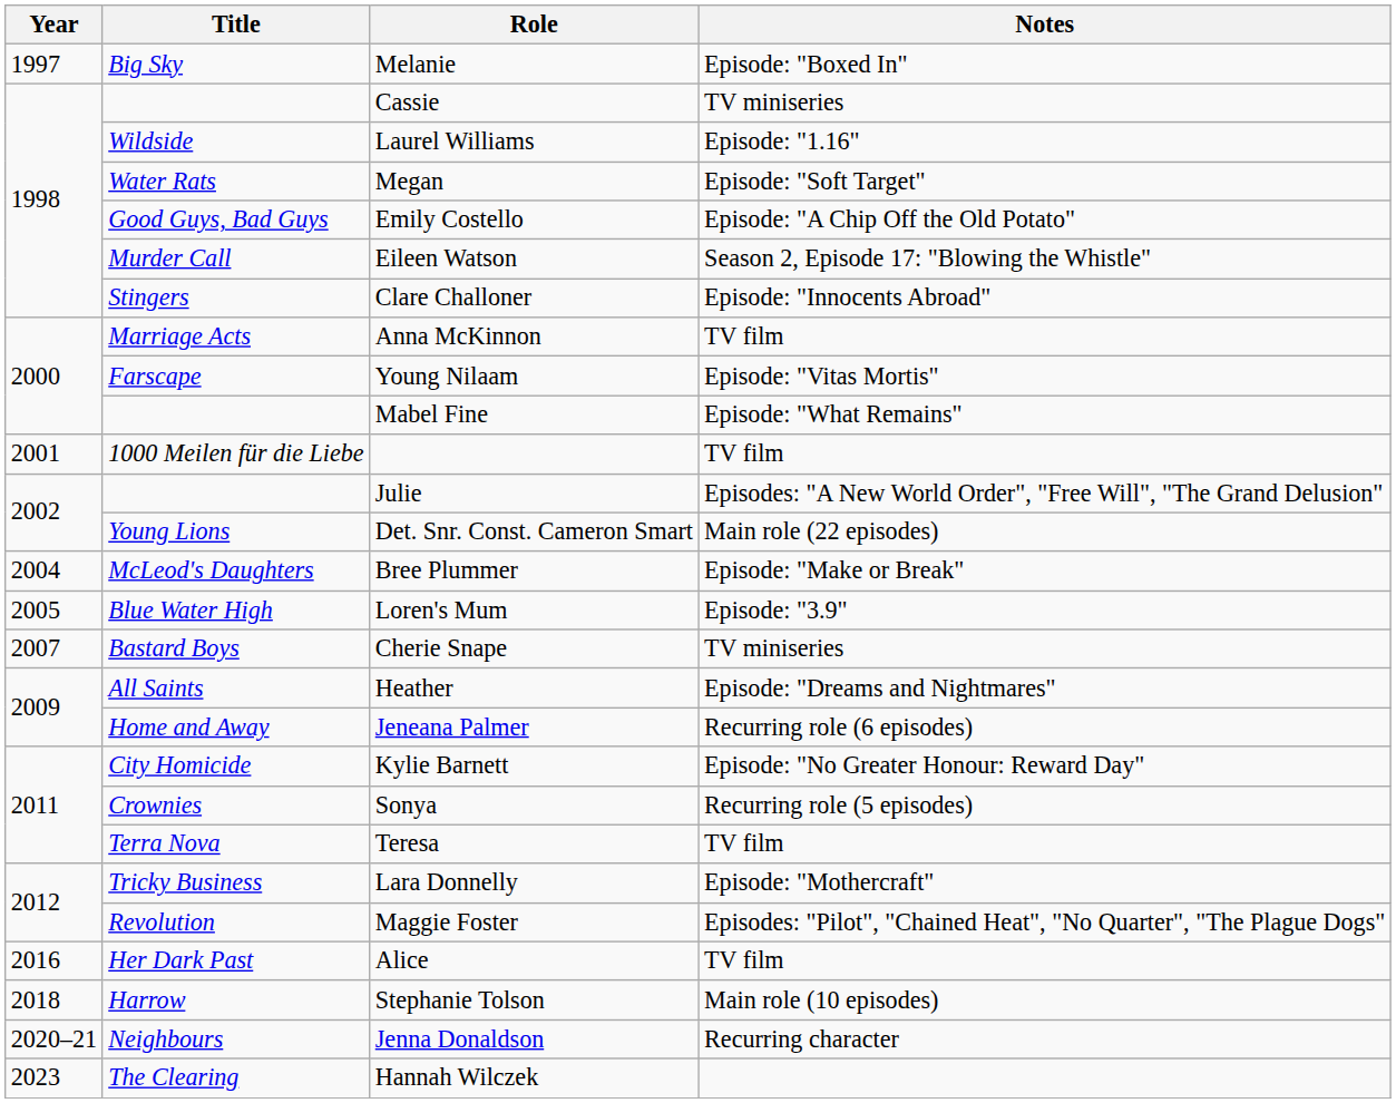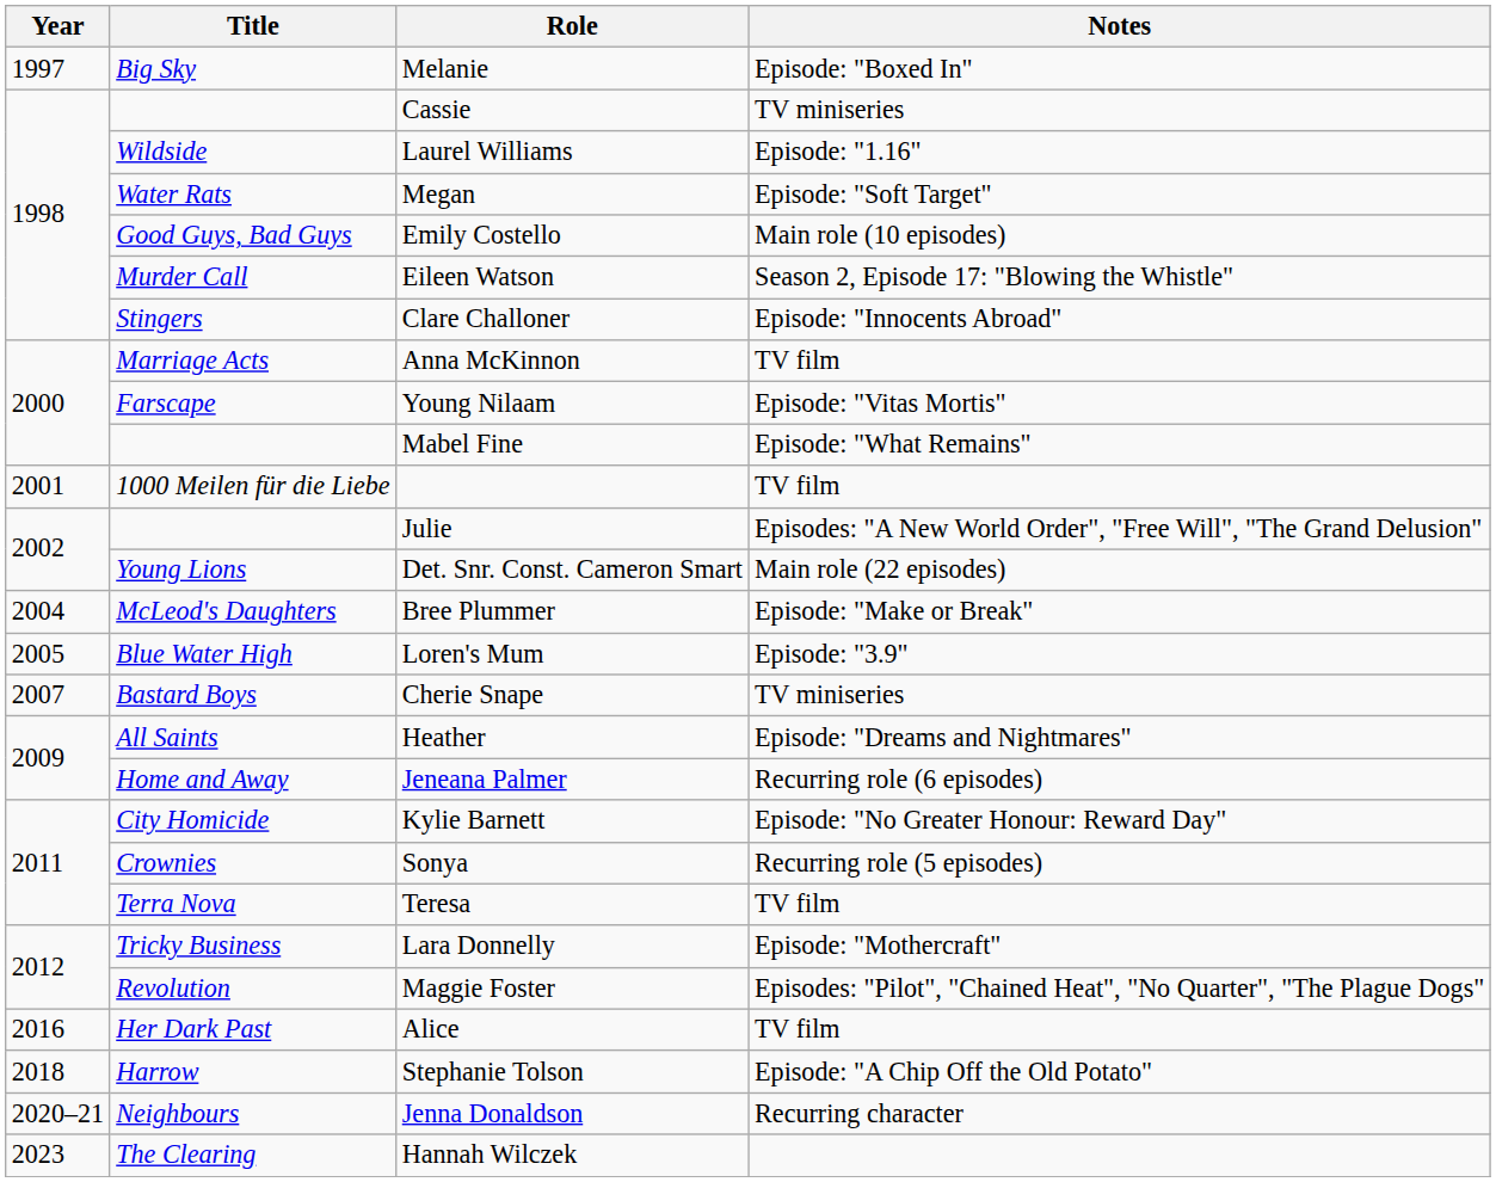 <table class="wikitable sortable">
 <tr>
 <th>Year</th>
 <th>Title</th>
 <th>Role</th>
 <th class="unsortable">Notes</th>
 </tr>
 <tr>
 <td>1997</td>
 <td><em><a href='#'>Big Sky</a></em></td>
 <td>Melanie</td>
 <td>Episode: "Boxed In"</td>
 </tr>
 <tr>
 <td rowspan=6>1998</td>
 <td><em></em></td>
 <td>Cassie</td>
 <td>TV miniseries</td>
 </tr>
 <tr>
 <td><em><a href='#'>Wildside</a></em></td>
 <td>Laurel Williams</td>
 <td>Episode: "1.16"</td>
 </tr>
 <tr>
 <td><em><a href='#'>Water Rats</a></em></td>
 <td>Megan</td>
 <td>Episode: "Soft Target"</td>
 </tr>
 <tr>
 <td><em><a href='#'>Good Guys, Bad Guys</a></em></td>
 <td>Emily Costello</td>
-<td>Episode: "A Chip Off the Old Potato"</td>
+<td>Main role (10 episodes)</td>
 </tr>
 <tr>
 <td><em><a href='#'>Murder Call</a></em></td>
 <td>Eileen Watson</td>
 <td>Season 2, Episode 17: "Blowing the Whistle"</td>
 </tr>
 <tr>
 <td><em><a href='#'>Stingers</a></em></td>
 <td>Clare Challoner</td>
 <td>Episode: "Innocents Abroad"</td>
 </tr>
 <tr>
 <td rowspan=3>2000</td>
 <td><em><a href='#'>Marriage Acts</a></em></td>
 <td>Anna McKinnon</td>
 <td>TV film</td>
 </tr>
 <tr>
 <td><em><a href='#'>Farscape</a></em></td>
 <td>Young Nilaam</td>
 <td>Episode: "Vitas Mortis"</td>
 </tr>
 <tr>
 <td><em></em></td>
 <td>Mabel Fine</td>
 <td>Episode: "What Remains"</td>
 </tr>
 <tr>
 <td>2001</td>
 <td><em>1000 Meilen für die Liebe</em></td>
 <td></td>
 <td>TV film</td>
 </tr>
 <tr>
 <td rowspan=2>2002</td>
 <td><em></em></td>
 <td>Julie</td>
 <td>Episodes: "A New World Order", "Free Will", "The Grand Delusion"</td>
 </tr>
 <tr>
 <td><em><a href='#'>Young Lions</a></em></td>
 <td>Det. Snr. Const. Cameron Smart</td>
 <td>Main role (22 episodes)</td>
 </tr>
 <tr>
 <td>2004</td>
 <td><em><a href='#'>McLeod's Daughters</a></em></td>
 <td>Bree Plummer</td>
 <td>Episode: "Make or Break"</td>
 </tr>
 <tr>
 <td>2005</td>
 <td><em><a href='#'>Blue Water High</a></em></td>
 <td>Loren's Mum</td>
 <td>Episode: "3.9"</td>
 </tr>
 <tr>
 <td>2007</td>
 <td><em><a href='#'>Bastard Boys</a></em></td>
 <td>Cherie Snape</td>
 <td>TV miniseries</td>
 </tr>
 <tr>
 <td rowspan=2>2009</td>
 <td><em><a href='#'>All Saints</a></em></td>
 <td>Heather</td>
 <td>Episode: "Dreams and Nightmares"</td>
 </tr>
 <tr>
 <td><em><a href='#'>Home and Away</a></em></td>
 <td><a href='#'>Jeneana Palmer</a></td>
 <td>Recurring role (6 episodes)</td>
 </tr>
 <tr>
 <td rowspan=3>2011</td>
 <td><em><a href='#'>City Homicide</a></em></td>
 <td>Kylie Barnett</td>
 <td>Episode: "No Greater Honour: Reward Day"</td>
 </tr>
 <tr>
 <td><em><a href='#'>Crownies</a></em></td>
 <td>Sonya</td>
 <td>Recurring role (5 episodes)</td>
 </tr>
 <tr>
 <td><em><a href='#'>Terra Nova</a></em></td>
 <td>Teresa</td>
 <td>TV film</td>
 </tr>
 <tr>
 <td rowspan=2>2012</td>
 <td><em><a href='#'>Tricky Business</a></em></td>
 <td>Lara Donnelly</td>
 <td>Episode: "Mothercraft"</td>
 </tr>
 <tr>
 <td><em><a href='#'>Revolution</a></em></td>
 <td>Maggie Foster</td>
 <td>Episodes: "Pilot", "Chained Heat", "No Quarter", "The Plague Dogs"</td>
 </tr>
 <tr>
 <td>2016</td>
 <td><em><a href='#'>Her Dark Past</a></em></td>
 <td>Alice</td>
 <td>TV film</td>
 </tr>
 <tr>
 <td>2018</td>
 <td><em><a href='#'>Harrow</a></em></td>
 <td>Stephanie Tolson</td>
-<td>Main role (10 episodes)</td>
+<td>Episode: "A Chip Off the Old Potato"</td>
 </tr>
 <tr>
 <td>2020–21</td>
 <td><em><a href='#'>Neighbours</a></em></td>
 <td><a href='#'>Jenna Donaldson</a></td>
 <td>Recurring character</td>
 </tr>
 <tr>
 <td>2023</td>
 <td><em><a href='#'>The Clearing</a></em></td>
 <td>Hannah Wilczek</td>
 <td></td>
 </tr>
 <tr>
 </tr>
 </table>
